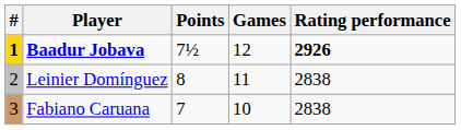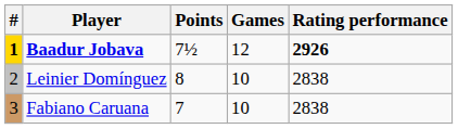 <table class="wikitable" style="font-size: 95%;">
 <tr>
 <th>#</th>
 <th>Player</th>
 <th>Points</th>
 <th>Games</th>
 <th>Rating performance</th>
 </tr>
 <tr>
 <td style="background:gold;"><strong>1</strong></td>
 <td><strong> <a href='#'>Baadur Jobava</a></strong></td>
 <td>7½</td>
 <td>12</td>
 <td><strong>2926</strong></td>
 </tr>
 <tr>
 <td style="background:silver;">2</td>
 <td> <a href='#'>Leinier Domínguez</a></td>
 <td>8</td>
-<td>11</td>
+<td>10</td>
 <td>2838</td>
 </tr>
 <tr>
 <td style="background:#c96;">3</td>
 <td> <a href='#'>Fabiano Caruana</a></td>
 <td>7</td>
 <td>10</td>
 <td>2838</td>
 </tr>
 </table>
